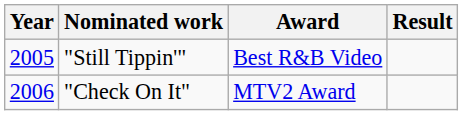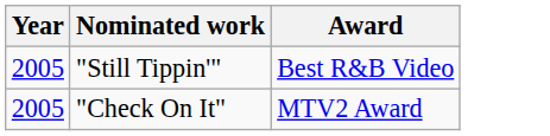 <table class="wikitable">
 <tr>
 <th>Year</th>
 <th>Nominated work</th>
 <th>Award</th>
-<th>Result</th>
 </tr>
 <tr>
 <td align=center><a href='#'>2005</a></td>
 <td>"Still Tippin'"</td>
 <td><a href='#'>Best R&B Video</a></td>
-<td></td>
 </tr>
 <tr>
-<td align=center><a href='#'>2006</a></td>
+<td align=center><a href='#'>2005</a></td>
 <td>"Check On It"</td>
 <td><a href='#'>MTV2 Award</a></td>
-<td></td>
 </tr>
 </table>
